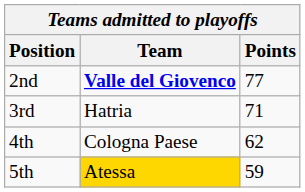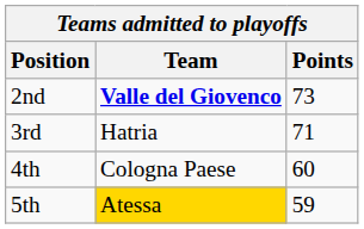 <table class="wikitable">
 <tr>
 <th colspan="3"><em>Teams admitted to playoffs</em></th>
 </tr>
 <tr>
 <th>Position</th>
 <th>Team</th>
 <th>Points</th>
 </tr>
 <tr>
 <td>2nd</td>
 <td><strong><a href='#'>Valle del Giovenco</a></strong></td>
-<td>77</td>
+<td>73</td>
 </tr>
 <tr>
 <td>3rd</td>
 <td>Hatria</td>
 <td>71</td>
 </tr>
 <tr>
 <td>4th</td>
 <td>Cologna Paese</td>
-<td>62</td>
+<td>60</td>
 </tr>
 <tr>
 <td>5th</td>
 <td style="background: gold;">Atessa</td>
 <td>59</td>
 </tr>
 </table>
